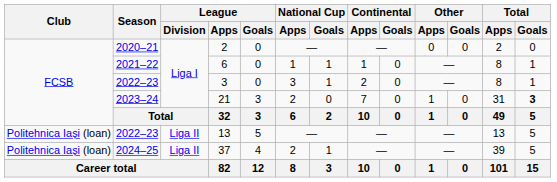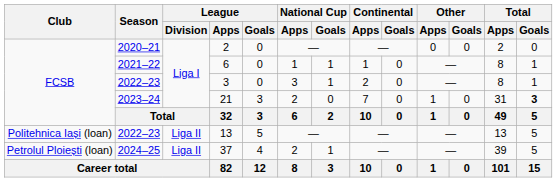 <table class=wikitable style=text-align:center>
 <tr>
 <th rowspan=2>Club</th>
 <th rowspan=2>Season</th>
 <th colspan=3>League</th>
 <th colspan=2>National Cup</th>
 <th colspan=2>Continental</th>
 <th colspan=2>Other</th>
 <th colspan=2>Total</th>
 </tr>
 <tr>
 <th>Division</th>
 <th>Apps</th>
 <th>Goals</th>
 <th>Apps</th>
 <th>Goals</th>
 <th>Apps</th>
 <th>Goals</th>
 <th>Apps</th>
 <th>Goals</th>
 <th>Apps</th>
 <th>Goals</th>
 </tr>
 <tr>
 <td rowspan="5"><a href='#'>FCSB</a></td>
 <td><a href='#'>2020–21</a></td>
 <td rowspan="4"><a href='#'>Liga I</a></td>
 <td>2</td>
 <td>0</td>
 <td colspan="2">—</td>
 <td colspan="2">—</td>
 <td>0</td>
 <td>0</td>
 <td>2</td>
 <td>0</td>
 </tr>
 <tr>
 <td><a href='#'>2021–22</a></td>
 <td>6</td>
 <td>0</td>
 <td>1</td>
 <td>1</td>
 <td>1</td>
 <td>0</td>
 <td colspan="2">—</td>
 <td>8</td>
 <td>1</td>
 </tr>
 <tr>
 <td><a href='#'>2022–23</a></td>
 <td>3</td>
 <td>0</td>
 <td>3</td>
 <td>1</td>
 <td>2</td>
 <td>0</td>
 <td colspan="2">—</td>
 <td>8</td>
 <td>1</td>
 </tr>
 <tr>
 <td><a href='#'>2023–24</a></td>
 <td>21</td>
 <td>3</td>
 <td>2</td>
 <td>0</td>
 <td>7</td>
 <td>0</td>
 <td>1</td>
 <td>0</td>
 <td>31</td>
 <td><strong>3</strong></td>
 </tr>
 <tr>
 <th colspan="2">Total</th>
 <th>32</th>
 <th>3</th>
 <th>6</th>
 <th>2</th>
 <th>10</th>
 <th>0</th>
 <th>1</th>
 <th>0</th>
 <th>49</th>
 <th>5</th>
 </tr>
 <tr>
 <td><a href='#'>Politehnica Iași</a> (loan)</td>
 <td><a href='#'>2022–23</a></td>
 <td><a href='#'>Liga II</a></td>
 <td>13</td>
 <td>5</td>
 <td colspan="2">—</td>
 <td colspan="2">—</td>
 <td colspan="2">—</td>
 <td>13</td>
 <td>5</td>
 </tr>
 <tr>
-<td><a href='#'>Politehnica Iași</a> (loan)</td>
+<td><a href='#'>Petrolul Ploiești</a> (loan)</td>
 <td><a href='#'>2024–25</a></td>
 <td><a href='#'>Liga II</a></td>
 <td>37</td>
 <td>4</td>
 <td>2</td>
 <td>1</td>
 <td colspan="2">—</td>
 <td colspan="2">—</td>
 <td>39</td>
 <td>5</td>
 </tr>
 <tr>
 <th colspan="3">Career total</th>
 <th>82</th>
 <th>12</th>
 <th>8</th>
 <th>3</th>
 <th>10</th>
 <th>0</th>
 <th>1</th>
 <th>0</th>
 <th>101</th>
 <th>15</th>
 </tr>
 </table>
